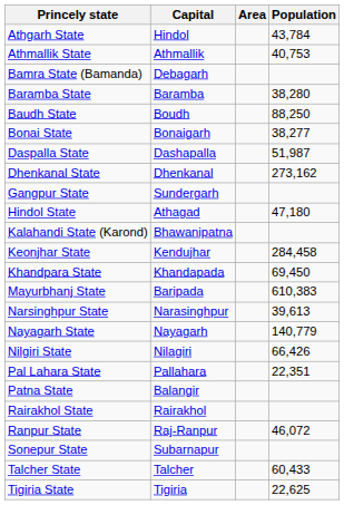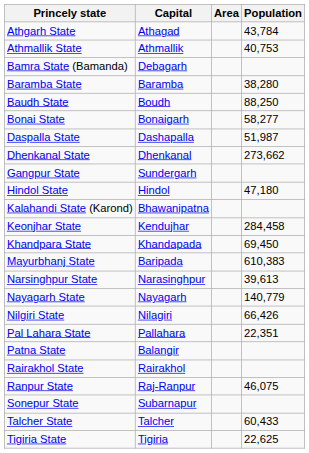 <table class="wikitable sortable static-row-numbers static-row-header-text defaultleft  col3center col4right">
 <tr>
 <th>Princely state</th>
 <th>Capital</th>
 <th>Area</th>
 <th>Population</th>
 </tr>
 <tr>
 <td><a href='#'>Athgarh State</a></td>
-<td><a href='#'>Hindol</a></td>
+<td><a href='#'>Athagad</a></td>
 <td></td>
 <td>43,784</td>
 </tr>
 <tr>
 <td><a href='#'>Athmallik State</a></td>
 <td><a href='#'>Athmallik</a></td>
 <td></td>
 <td>40,753</td>
 </tr>
 <tr>
 <td><a href='#'>Bamra State</a> (Bamanda)</td>
 <td><a href='#'>Debagarh</a></td>
 <td></td>
 <td></td>
 </tr>
 <tr>
 <td><a href='#'>Baramba State</a></td>
 <td><a href='#'>Baramba</a></td>
 <td></td>
 <td>38,280</td>
 </tr>
 <tr>
 <td><a href='#'>Baudh State</a></td>
 <td><a href='#'>Boudh</a></td>
 <td></td>
 <td>88,250</td>
 </tr>
 <tr>
 <td><a href='#'>Bonai State</a></td>
 <td><a href='#'>Bonaigarh</a></td>
 <td></td>
-<td>38,277</td>
+<td>58,277</td>
 </tr>
 <tr>
 <td><a href='#'>Daspalla State</a></td>
 <td><a href='#'>Dashapalla</a></td>
 <td></td>
 <td>51,987</td>
 </tr>
 <tr>
 <td><a href='#'>Dhenkanal State</a></td>
 <td><a href='#'>Dhenkanal</a></td>
 <td></td>
-<td>273,162</td>
+<td>273,662</td>
 </tr>
 <tr>
 <td><a href='#'>Gangpur State</a></td>
 <td><a href='#'>Sundergarh</a></td>
 <td></td>
 <td></td>
 </tr>
 <tr>
 <td><a href='#'>Hindol State</a></td>
-<td><a href='#'>Athagad</a></td>
+<td><a href='#'>Hindol</a></td>
 <td></td>
 <td>47,180</td>
 </tr>
 <tr>
 <td><a href='#'>Kalahandi State</a> (Karond)</td>
 <td><a href='#'>Bhawanipatna</a></td>
 <td></td>
 <td></td>
 </tr>
 <tr>
 <td><a href='#'>Keonjhar State</a></td>
 <td><a href='#'>Kendujhar</a></td>
 <td></td>
 <td>284,458</td>
 </tr>
 <tr>
 <td><a href='#'>Khandpara State</a></td>
 <td><a href='#'>Khandapada</a></td>
 <td></td>
 <td>69,450</td>
 </tr>
 <tr>
 <td><a href='#'>Mayurbhanj State</a></td>
 <td><a href='#'>Baripada</a></td>
 <td></td>
 <td>610,383</td>
 </tr>
 <tr>
 <td><a href='#'>Narsinghpur State</a></td>
 <td><a href='#'>Narasinghpur</a></td>
 <td></td>
 <td>39,613</td>
 </tr>
 <tr>
 <td><a href='#'>Nayagarh State</a></td>
 <td><a href='#'>Nayagarh</a></td>
 <td></td>
 <td>140,779</td>
 </tr>
 <tr>
 <td><a href='#'>Nilgiri State</a></td>
 <td><a href='#'>Nilagiri</a></td>
 <td></td>
 <td>66,426</td>
 </tr>
 <tr>
 <td><a href='#'>Pal Lahara State</a></td>
 <td><a href='#'>Pallahara</a></td>
 <td></td>
 <td>22,351</td>
 </tr>
 <tr>
 <td><a href='#'>Patna State</a></td>
 <td><a href='#'>Balangir</a></td>
 <td></td>
 <td></td>
 </tr>
 <tr>
 <td><a href='#'>Rairakhol State</a></td>
 <td><a href='#'>Rairakhol</a></td>
 <td></td>
 <td></td>
 </tr>
 <tr>
 <td><a href='#'>Ranpur State</a></td>
 <td><a href='#'>Raj-Ranpur</a></td>
 <td></td>
-<td>46,072</td>
+<td>46,075</td>
 </tr>
 <tr>
 <td><a href='#'>Sonepur State</a></td>
 <td><a href='#'>Subarnapur</a></td>
 <td></td>
 <td></td>
 </tr>
 <tr>
 <td><a href='#'>Talcher State</a></td>
 <td><a href='#'>Talcher</a></td>
 <td></td>
 <td>60,433</td>
 </tr>
 <tr>
 <td><a href='#'>Tigiria State</a></td>
 <td><a href='#'>Tigiria</a></td>
 <td></td>
 <td>22,625</td>
 </tr>
 </table>
